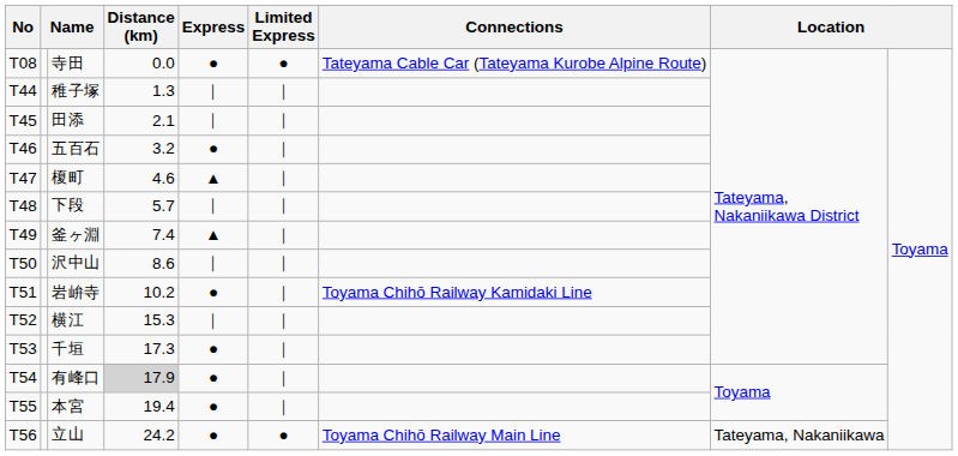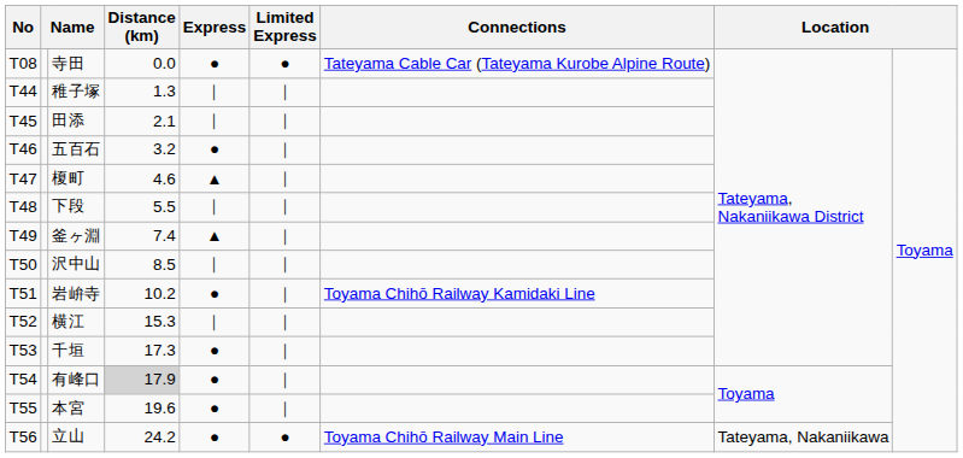 <table class="wikitable" rules="all">
 <tr>
 <th>No</th>
 <th colspan="2">Name</th>
 <th style="width:3em;">Distance (km)</th>
 <th style="width:1.5em;">Express</th>
 <th style="width:1.5em;">Limited Express</th>
 <th>Connections</th>
 <th colspan="2">Location</th>
 </tr>
 <tr>
 <td>T08</td>
 <td></td>
 <td>寺田</td>
 <td style="text-align:right;">0.0</td>
 <td style="text-align:center;">●</td>
 <td style="text-align:center;">●</td>
 <td><a href='#'>Tateyama Cable Car</a> (<a href='#'>Tateyama Kurobe Alpine Route</a>)</td>
 <td rowspan="11"><a href='#'>Tateyama</a>,<br><a href='#'>Nakaniikawa District</a></td>
 <td rowspan="14" style="text-align:center; width:1.5em;"><a href='#'>Toyama</a></td>
 </tr>
 <tr>
 <td>T44</td>
 <td></td>
 <td>稚子塚</td>
 <td style="text-align:right;">1.3</td>
 <td style="text-align:center;">｜</td>
 <td style="text-align:center;">｜</td>
 <td> </td>
 </tr>
 <tr>
 <td>T45</td>
 <td></td>
 <td>田添</td>
 <td style="text-align:right;">2.1</td>
 <td style="text-align:center;">｜</td>
 <td style="text-align:center;">｜</td>
 <td> </td>
 </tr>
 <tr>
 <td>T46</td>
 <td></td>
 <td>五百石</td>
 <td style="text-align:right;">3.2</td>
 <td style="text-align:center;">●</td>
 <td style="text-align:center;">｜</td>
 <td> </td>
 </tr>
 <tr>
 <td>T47</td>
 <td></td>
 <td>榎町</td>
 <td style="text-align:right;">4.6</td>
 <td style="text-align:center;">▲</td>
 <td style="text-align:center;">｜</td>
 <td> </td>
 </tr>
 <tr>
 <td>T48</td>
 <td></td>
 <td>下段</td>
-<td style="text-align:right;">5.7</td>
+<td style="text-align:right;">5.5</td>
 <td style="text-align:center;">｜</td>
 <td style="text-align:center;">｜</td>
 <td> </td>
 </tr>
 <tr>
 <td>T49</td>
 <td></td>
 <td>釜ヶ淵</td>
 <td style="text-align:right;">7.4</td>
 <td style="text-align:center;">▲</td>
 <td style="text-align:center;">｜</td>
 <td> </td>
 </tr>
 <tr>
 <td>T50</td>
 <td></td>
 <td>沢中山</td>
-<td style="text-align:right;">8.6</td>
+<td style="text-align:right;">8.5</td>
 <td style="text-align:center;">｜</td>
 <td style="text-align:center;">｜</td>
 <td> </td>
 </tr>
 <tr>
 <td>T51</td>
 <td></td>
 <td>岩峅寺</td>
 <td style="text-align:right;">10.2</td>
 <td style="text-align:center;">●</td>
 <td style="text-align:center;">｜</td>
 <td><a href='#'>Toyama Chihō Railway Kamidaki Line</a></td>
 </tr>
 <tr>
 <td>T52</td>
 <td></td>
 <td>横江</td>
 <td style="text-align:right;">15.3</td>
 <td style="text-align:center;">｜</td>
 <td style="text-align:center;">｜</td>
 <td> </td>
 </tr>
 <tr>
 <td>T53</td>
 <td></td>
 <td>千垣</td>
 <td style="text-align:right;">17.3</td>
 <td style="text-align:center;">●</td>
 <td style="text-align:center;">｜</td>
 <td> </td>
 </tr>
 <tr>
 <td>T54</td>
 <td></td>
 <td>有峰口</td>
 <td style="background: lightgrey; text-align:right;">17.9</td>
 <td style="text-align:center;">●</td>
 <td style="text-align:center;">｜</td>
 <td> </td>
 <td rowspan="2"><a href='#'>Toyama</a></td>
 </tr>
 <tr>
 <td>T55</td>
 <td></td>
 <td>本宮</td>
-<td style="text-align:right;">19.4</td>
+<td style="text-align:right;">19.6</td>
 <td style="text-align:center;">●</td>
 <td style="text-align:center;">｜</td>
 <td> </td>
 </tr>
 <tr>
 <td>T56</td>
 <td></td>
 <td>立山</td>
 <td style="text-align:right;">24.2</td>
 <td style="text-align:center;">●</td>
 <td style="text-align:center;">●</td>
 <td><a href='#'>Toyama Chihō Railway Main Line</a></td>
 <td>Tateyama, Nakaniikawa</td>
 </tr>
 </table>
